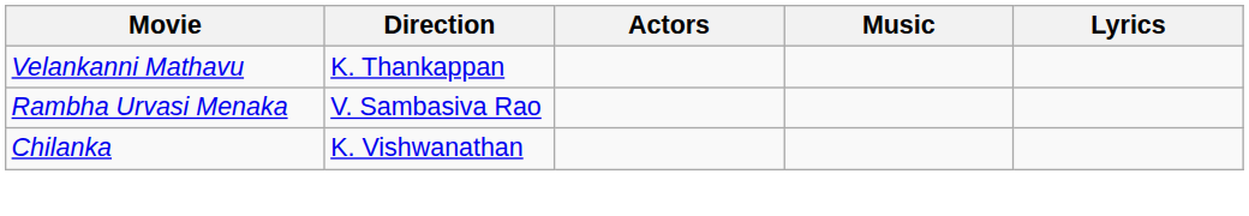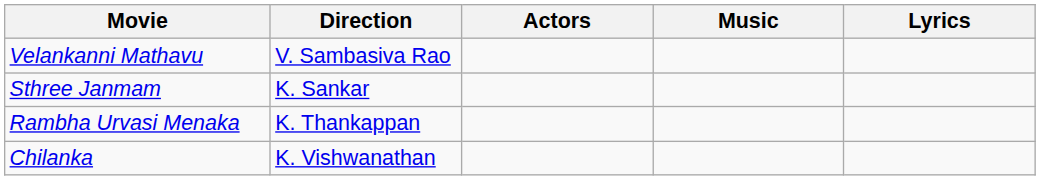 <table class="wikitable sortable">
 <tr>
 <th width="25%">Movie</th>
 <th width="18%">Direction</th>
 <th width="18%">Actors</th>
 <th width="18%">Music</th>
 <th width="18%">Lyrics</th>
 </tr>
 <tr valign="top">
 <td><em><a href='#'>Velankanni Mathavu</a></em></td>
-<td><a href='#'>K. Thankappan</a></td>
+<td><a href='#'>V. Sambasiva Rao</a></td>
+<td> </td>
+<td> </td>
+<td> </td>
+</tr>
+<tr valign="top">
+<td><em><a href='#'>Sthree Janmam</a></em></td>
+<td><a href='#'>K. Sankar</a></td>
 <td> </td>
 <td> </td>
 <td> </td>
 </tr>
 <tr valign="top">
 <td><em><a href='#'>Rambha Urvasi Menaka</a></em></td>
-<td><a href='#'>V. Sambasiva Rao</a></td>
+<td><a href='#'>K. Thankappan</a></td>
 <td> </td>
 <td> </td>
 <td> </td>
 </tr>
 <tr valign="top">
 <td><em><a href='#'>Chilanka</a></em></td>
 <td><a href='#'>K. Vishwanathan</a></td>
 <td> </td>
 <td> </td>
 <td> </td>
 </tr>
 </table>
